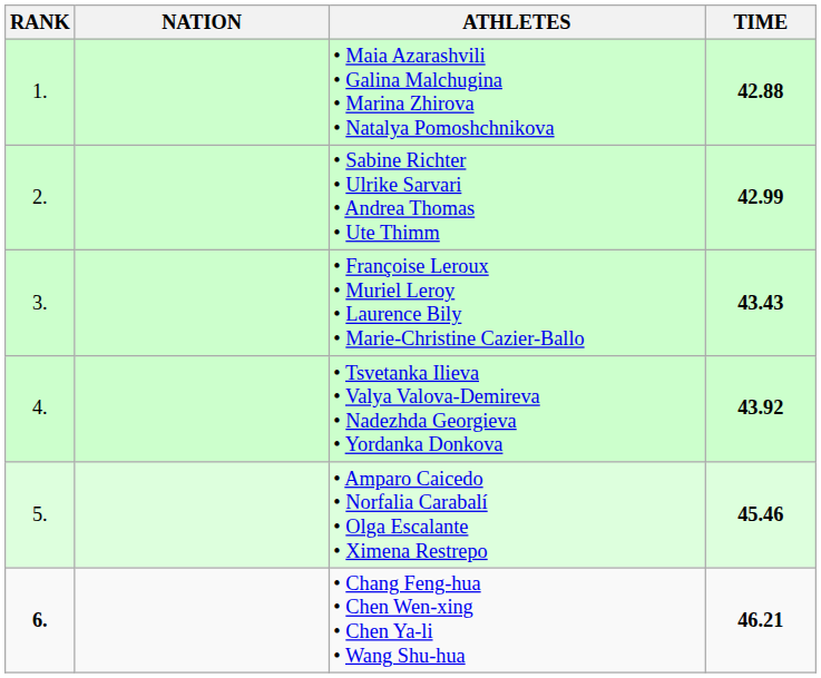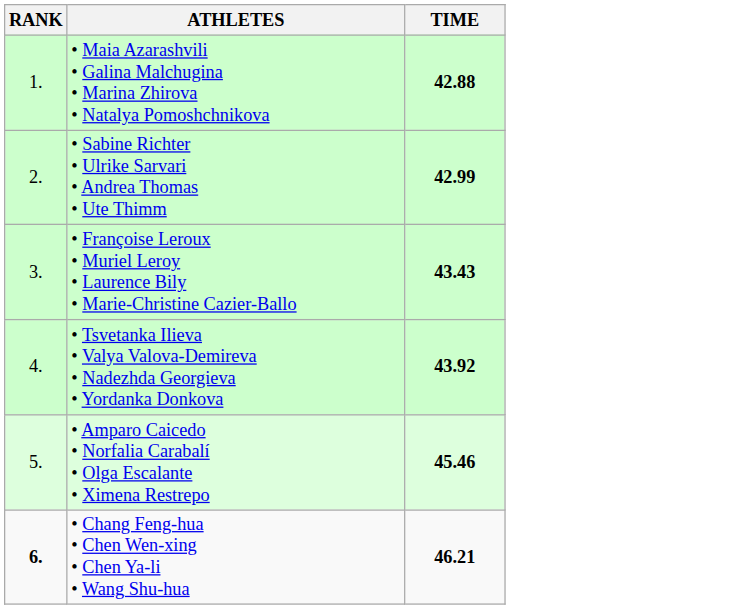 <table class="wikitable" style="border-collapse: collapse; font-size: 90%;">
 <tr>
 <th>RANK</th>
-<th style="width: 12em">NATION</th>
 <th style="width: 18em">ATHLETES</th>
 <th style="width: 5em">TIME</th>
 </tr>
 <tr style="background:#ccffcc;">
 <td align="center">1.</td>
-<td align="center"></td>
 <td>• <a href='#'>Maia Azarashvili</a><br>• <a href='#'>Galina Malchugina</a><br>• <a href='#'>Marina Zhirova</a><br>• <a href='#'>Natalya Pomoshchnikova</a></td>
 <td align="center"><strong>42.88</strong></td>
 </tr>
 <tr style="background:#ccffcc;">
 <td align="center">2.</td>
-<td align="center"></td>
 <td>• <a href='#'>Sabine Richter</a><br>• <a href='#'>Ulrike Sarvari</a><br>• <a href='#'>Andrea Thomas</a><br>• <a href='#'>Ute Thimm</a></td>
 <td align="center"><strong>42.99</strong></td>
 </tr>
 <tr style="background:#ccffcc;">
 <td align="center">3.</td>
-<td align="center"></td>
 <td>• <a href='#'>Françoise Leroux</a><br>• <a href='#'>Muriel Leroy</a><br>• <a href='#'>Laurence Bily</a><br>• <a href='#'>Marie-Christine Cazier-Ballo</a></td>
 <td align="center"><strong>43.43</strong></td>
 </tr>
 <tr style="background:#ccffcc;">
 <td align="center">4.</td>
-<td align="center"></td>
 <td>• <a href='#'>Tsvetanka Ilieva</a><br>• <a href='#'>Valya Valova-Demireva</a><br>• <a href='#'>Nadezhda Georgieva</a><br>• <a href='#'>Yordanka Donkova</a></td>
 <td align="center"><strong>43.92</strong></td>
 </tr>
 <tr style="background:#ddffdd;">
 <td align="center">5.</td>
-<td align="center"></td>
 <td>• <a href='#'>Amparo Caicedo</a><br>• <a href='#'>Norfalia Carabalí</a><br>• <a href='#'>Olga Escalante</a><br>• <a href='#'>Ximena Restrepo</a></td>
 <td align="center"><strong>45.46</strong></td>
 </tr>
 <tr>
 <td align="center"><strong>6.</strong></td>
-<td align="center"></td>
 <td>• <a href='#'>Chang Feng-hua</a><br>• <a href='#'>Chen Wen-xing</a><br>• <a href='#'>Chen Ya-li</a><br>• <a href='#'>Wang Shu-hua</a></td>
 <td align="center"><strong>46.21</strong></td>
 </tr>
 </table>
